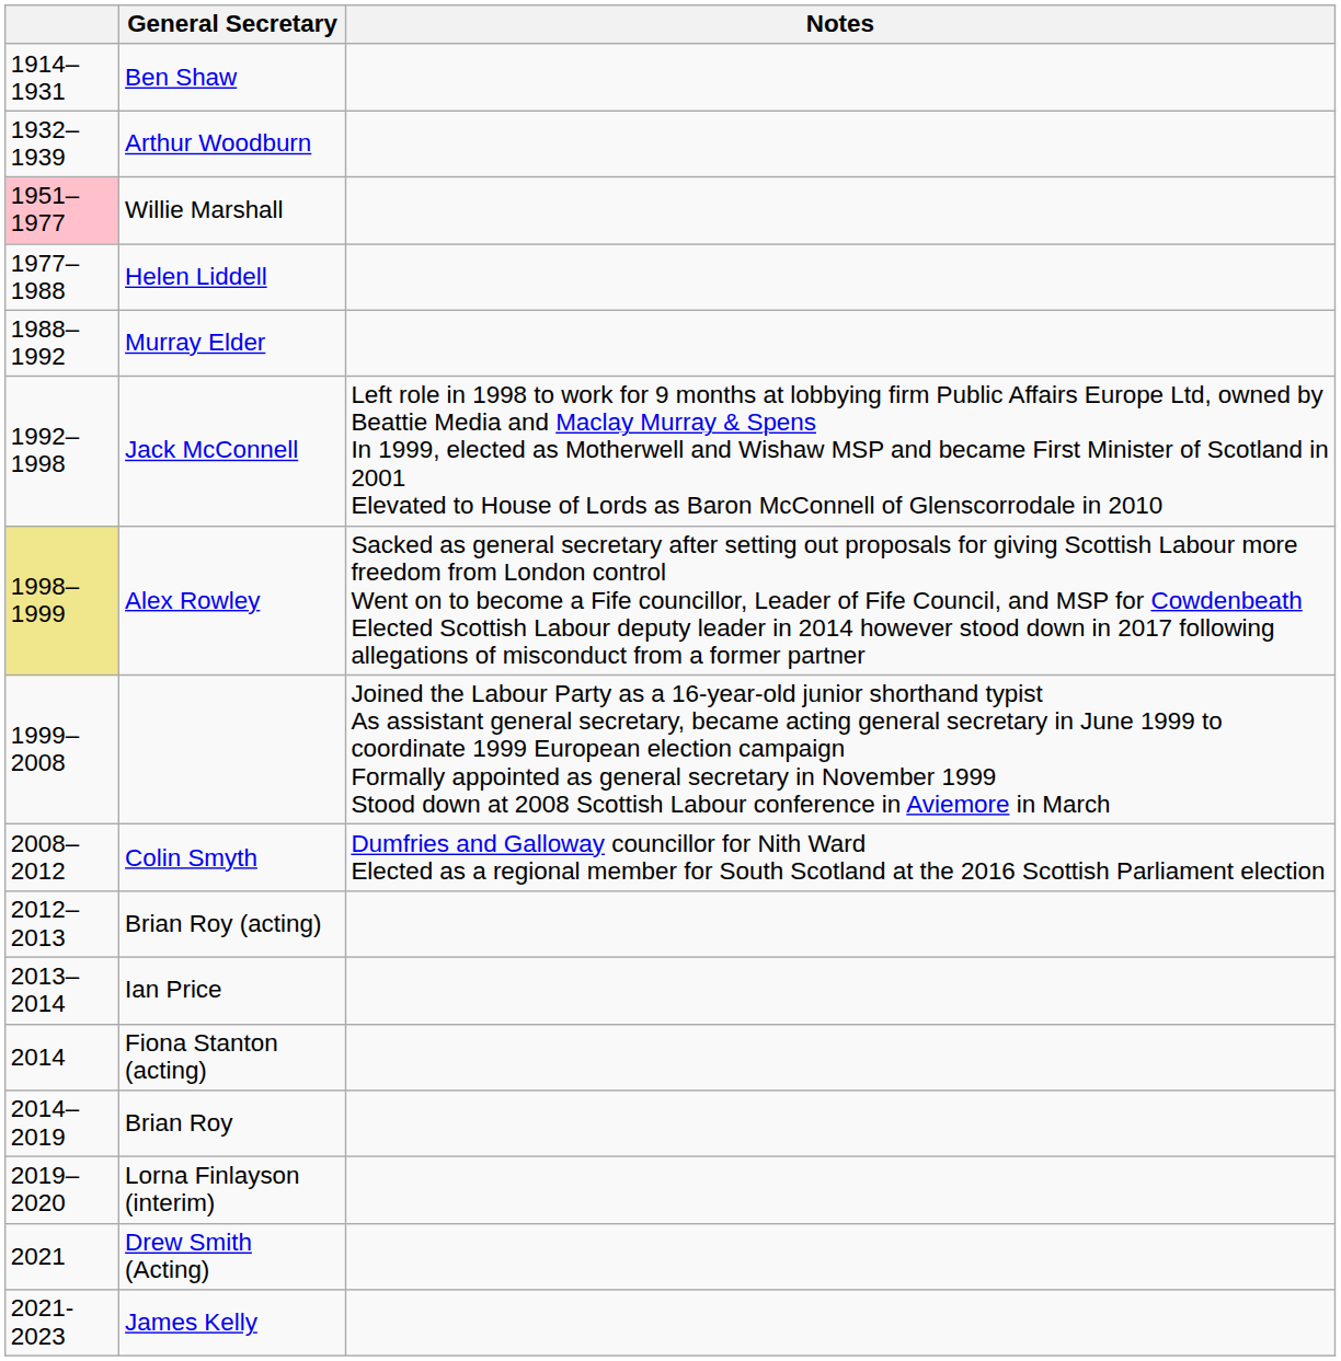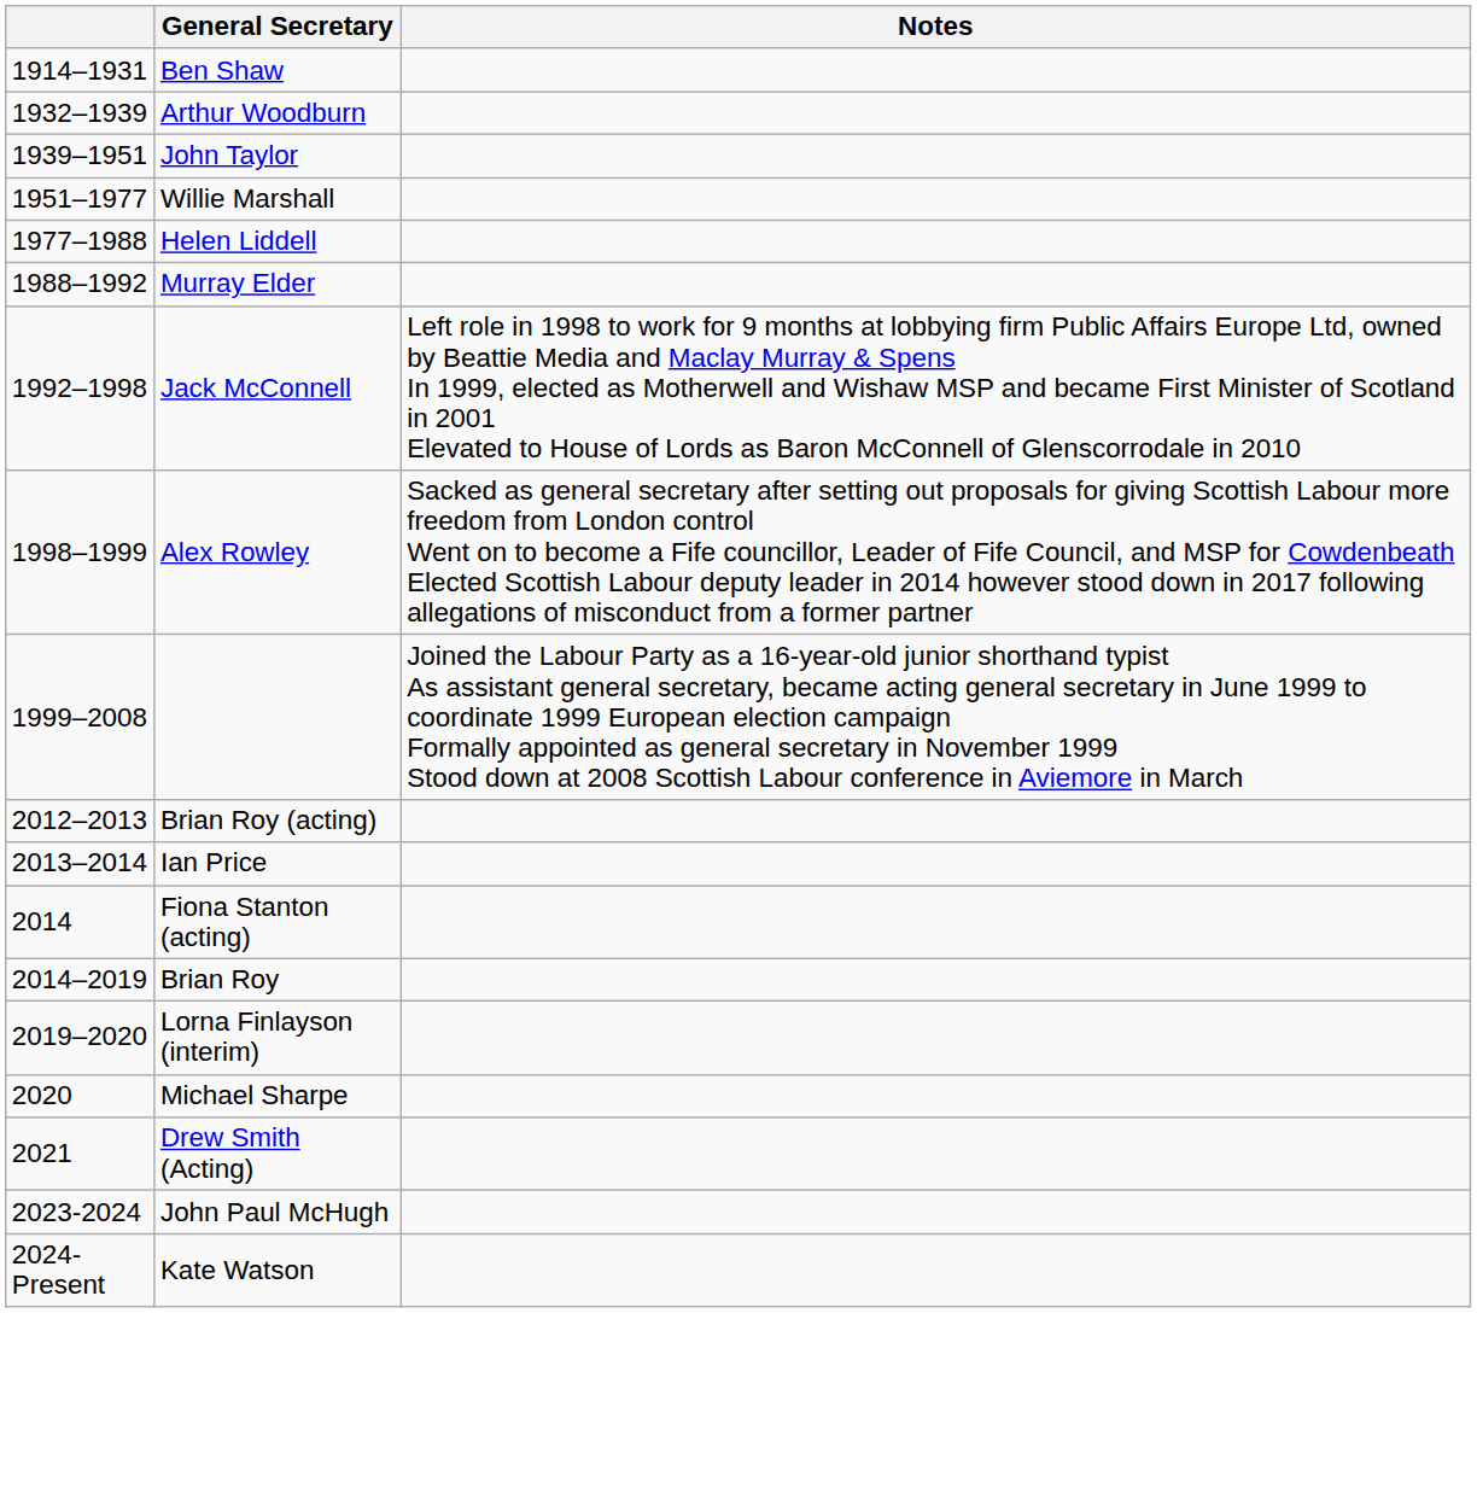 <table class="wikitable">
 <tr>
 <th></th>
 <th>General Secretary</th>
 <th>Notes</th>
 </tr>
 <tr>
 <td>1914–1931</td>
 <td><a href='#'>Ben Shaw</a></td>
 <td></td>
 </tr>
 <tr>
 <td>1932–1939</td>
 <td><a href='#'>Arthur Woodburn</a></td>
 <td></td>
 </tr>
 <tr>
-<td style="background: pink;">1951–1977</td>
+<td>1939–1951</td>
+<td><a href='#'>John Taylor</a></td>
+<td></td>
+</tr>
+<tr>
+<td>1951–1977</td>
 <td>Willie Marshall</td>
 <td></td>
 </tr>
 <tr>
 <td>1977–1988</td>
 <td><a href='#'>Helen Liddell</a></td>
 <td></td>
 </tr>
 <tr>
 <td>1988–1992</td>
 <td><a href='#'>Murray Elder</a></td>
 <td></td>
 </tr>
 <tr>
 <td>1992–1998</td>
 <td><a href='#'>Jack McConnell</a></td>
 <td>Left role in 1998 to work for 9 months at lobbying firm Public Affairs Europe Ltd, owned by Beattie Media and <a href='#'>Maclay Murray & Spens</a><br>In 1999, elected as Motherwell and Wishaw MSP and became First Minister of Scotland in 2001<br>Elevated to House of Lords as Baron McConnell of Glenscorrodale in 2010</td>
 </tr>
 <tr>
-<td style="background: khaki;">1998–1999</td>
+<td>1998–1999</td>
 <td><a href='#'>Alex Rowley</a></td>
 <td>Sacked as general secretary after setting out proposals for giving Scottish Labour more freedom from London control<br>Went on to become a Fife councillor, Leader of Fife Council, and MSP for <a href='#'>Cowdenbeath</a><br>Elected Scottish Labour deputy leader in 2014 however stood down in 2017 following allegations of misconduct from a former partner</td>
 </tr>
 <tr>
 <td>1999–2008</td>
 <td></td>
 <td>Joined the Labour Party as a 16-year-old junior shorthand typist<br>As assistant general secretary, became acting general secretary in June 1999 to coordinate 1999 European election campaign<br>Formally appointed as general secretary in November 1999<br>Stood down at 2008 Scottish Labour conference in <a href='#'>Aviemore</a> in March</td>
-</tr>
-<tr>
-<td>2008–2012</td>
-<td><a href='#'>Colin Smyth</a></td>
-<td><a href='#'>Dumfries and Galloway</a> councillor for Nith Ward<br>Elected as a regional member for South Scotland at the 2016 Scottish Parliament election</td>
 </tr>
 <tr>
 <td>2012–2013</td>
 <td>Brian Roy (acting)</td>
 <td></td>
 </tr>
 <tr>
 <td>2013–2014</td>
 <td>Ian Price</td>
 <td></td>
 </tr>
 <tr>
 <td>2014</td>
 <td>Fiona Stanton (acting)</td>
 <td></td>
 </tr>
 <tr>
 <td>2014–2019</td>
 <td>Brian Roy</td>
 <td></td>
 </tr>
 <tr>
 <td>2019–2020</td>
 <td>Lorna Finlayson (interim)</td>
 <td></td>
 </tr>
 <tr>
+<td>2020</td>
+<td>Michael Sharpe</td>
+<td></td>
+</tr>
+<tr>
 <td>2021</td>
 <td><a href='#'>Drew Smith</a> (Acting)</td>
 <td></td>
 </tr>
 <tr>
-<td>2021-2023</td>
-<td><a href='#'>James Kelly</a></td>
+<td>2023-2024</td>
+<td>John Paul McHugh</td>
+<td></td>
+</tr>
+<tr>
+<td>2024-Present</td>
+<td>Kate Watson</td>
 <td></td>
 </tr>
 </table>
